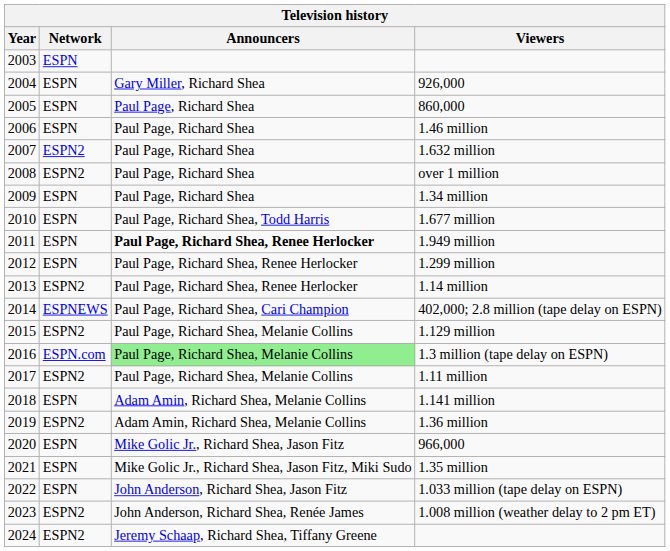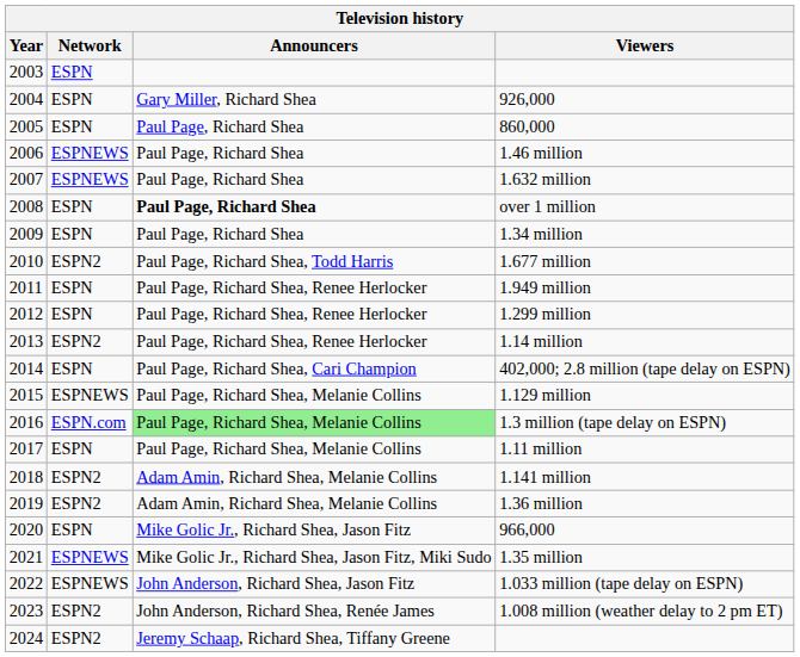 <table class="wikitable plainrowheaders sortable">
 <tr>
 <th colspan="4">Television history</th>
 </tr>
 <tr>
 <th>Year</th>
 <th>Network</th>
 <th>Announcers</th>
 <th>Viewers</th>
 </tr>
 <tr>
 <td>2003</td>
 <td><a href='#'>ESPN</a></td>
 <td></td>
 <td></td>
 </tr>
 <tr>
 <td>2004</td>
 <td>ESPN</td>
 <td><a href='#'>Gary Miller</a>, Richard Shea</td>
 <td>926,000</td>
 </tr>
 <tr>
 <td>2005</td>
 <td>ESPN</td>
 <td><a href='#'>Paul Page</a>, Richard Shea</td>
 <td>860,000</td>
 </tr>
 <tr>
 <td>2006</td>
-<td>ESPN</td>
+<td><a href='#'>ESPNEWS</a></td>
 <td>Paul Page, Richard Shea</td>
 <td>1.46 million</td>
 </tr>
 <tr>
 <td>2007</td>
-<td><a href='#'>ESPN2</a></td>
+<td><a href='#'>ESPNEWS</a></td>
 <td>Paul Page, Richard Shea</td>
 <td>1.632 million</td>
 </tr>
 <tr>
 <td>2008</td>
-<td>ESPN2</td>
-<td>Paul Page, Richard Shea</td>
+<td>ESPN</td>
+<td><strong>Paul Page, Richard Shea</strong></td>
 <td>over 1 million</td>
 </tr>
 <tr>
 <td>2009</td>
 <td>ESPN</td>
 <td>Paul Page, Richard Shea</td>
 <td>1.34 million</td>
 </tr>
 <tr>
 <td>2010</td>
-<td>ESPN</td>
+<td>ESPN2</td>
 <td>Paul Page, Richard Shea, <a href='#'>Todd Harris</a></td>
 <td>1.677 million</td>
 </tr>
 <tr>
 <td>2011</td>
 <td>ESPN</td>
-<td><strong>Paul Page, Richard Shea, Renee Herlocker</strong></td>
+<td>Paul Page, Richard Shea, Renee Herlocker</td>
 <td>1.949 million</td>
 </tr>
 <tr>
 <td>2012</td>
 <td>ESPN</td>
 <td>Paul Page, Richard Shea, Renee Herlocker</td>
 <td>1.299 million</td>
 </tr>
 <tr>
 <td>2013</td>
 <td>ESPN2</td>
 <td>Paul Page, Richard Shea, Renee Herlocker</td>
 <td>1.14 million</td>
 </tr>
 <tr>
 <td>2014</td>
-<td><a href='#'>ESPNEWS</a></td>
+<td>ESPN</td>
 <td>Paul Page, Richard Shea, <a href='#'>Cari Champion</a></td>
 <td>402,000; 2.8 million (tape delay on ESPN)</td>
 </tr>
 <tr>
 <td>2015</td>
-<td>ESPN2</td>
+<td>ESPNEWS</td>
 <td>Paul Page, Richard Shea, Melanie Collins</td>
 <td>1.129 million</td>
 </tr>
 <tr>
 <td>2016</td>
 <td><a href='#'>ESPN.com</a></td>
 <td style="background: lightgreen;">Paul Page, Richard Shea, Melanie Collins</td>
 <td>1.3 million (tape delay on ESPN)</td>
 </tr>
 <tr>
 <td>2017</td>
-<td>ESPN2</td>
+<td>ESPN</td>
 <td>Paul Page, Richard Shea, Melanie Collins</td>
 <td>1.11 million</td>
 </tr>
 <tr>
 <td>2018</td>
-<td>ESPN</td>
+<td>ESPN2</td>
 <td><a href='#'>Adam Amin</a>, Richard Shea, Melanie Collins</td>
 <td>1.141 million</td>
 </tr>
 <tr>
 <td>2019</td>
 <td>ESPN2</td>
 <td>Adam Amin, Richard Shea, Melanie Collins</td>
 <td>1.36 million</td>
 </tr>
 <tr>
 <td>2020</td>
 <td>ESPN</td>
 <td><a href='#'>Mike Golic Jr.</a>, Richard Shea, Jason Fitz</td>
 <td>966,000</td>
 </tr>
 <tr>
 <td>2021</td>
-<td>ESPN</td>
+<td><a href='#'>ESPNEWS</a></td>
 <td>Mike Golic Jr., Richard Shea, Jason Fitz, Miki Sudo</td>
 <td>1.35 million</td>
 </tr>
 <tr>
 <td>2022</td>
-<td>ESPN</td>
+<td>ESPNEWS</td>
 <td><a href='#'>John Anderson</a>, Richard Shea, Jason Fitz</td>
 <td>1.033 million (tape delay on ESPN)</td>
 </tr>
 <tr>
 <td>2023</td>
 <td>ESPN2</td>
 <td>John Anderson, Richard Shea, Renée James</td>
 <td>1.008 million (weather delay to 2 pm ET)</td>
 </tr>
 <tr>
 <td>2024</td>
 <td>ESPN2</td>
 <td><a href='#'>Jeremy Schaap</a>, Richard Shea, Tiffany Greene</td>
 <td></td>
 </tr>
 </table>
